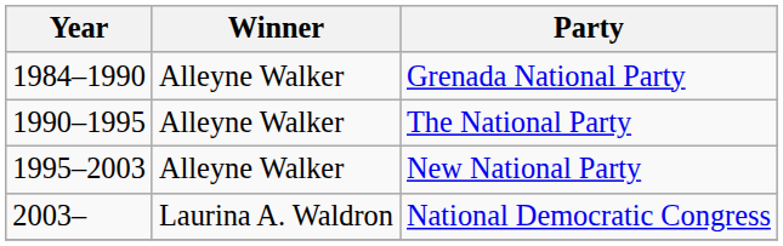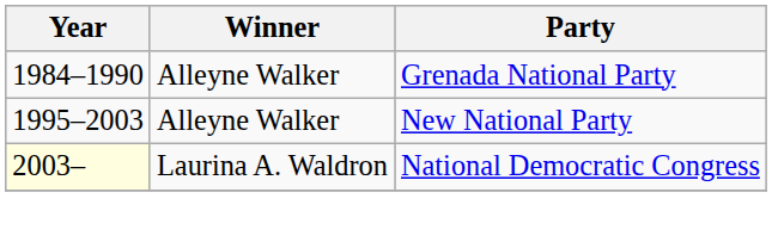 <table class="wikitable">
 <tr>
 <th><strong>Year</strong></th>
 <th><strong>Winner</strong></th>
 <th><strong>Party</strong></th>
 </tr>
 <tr>
 <td>1984–1990</td>
 <td>Alleyne Walker</td>
 <td><a href='#'>Grenada National Party</a></td>
 </tr>
 <tr>
-<td>1990–1995</td>
-<td>Alleyne Walker</td>
-<td><a href='#'>The National Party</a></td>
-</tr>
-<tr>
 <td>1995–2003</td>
 <td>Alleyne Walker</td>
 <td><a href='#'>New National Party</a></td>
 </tr>
 <tr>
-<td>2003–</td>
+<td style="background: lightyellow;">2003–</td>
 <td>Laurina A. Waldron</td>
 <td><a href='#'>National Democratic Congress</a></td>
 </tr>
 <tr>
 </tr>
 </table>
